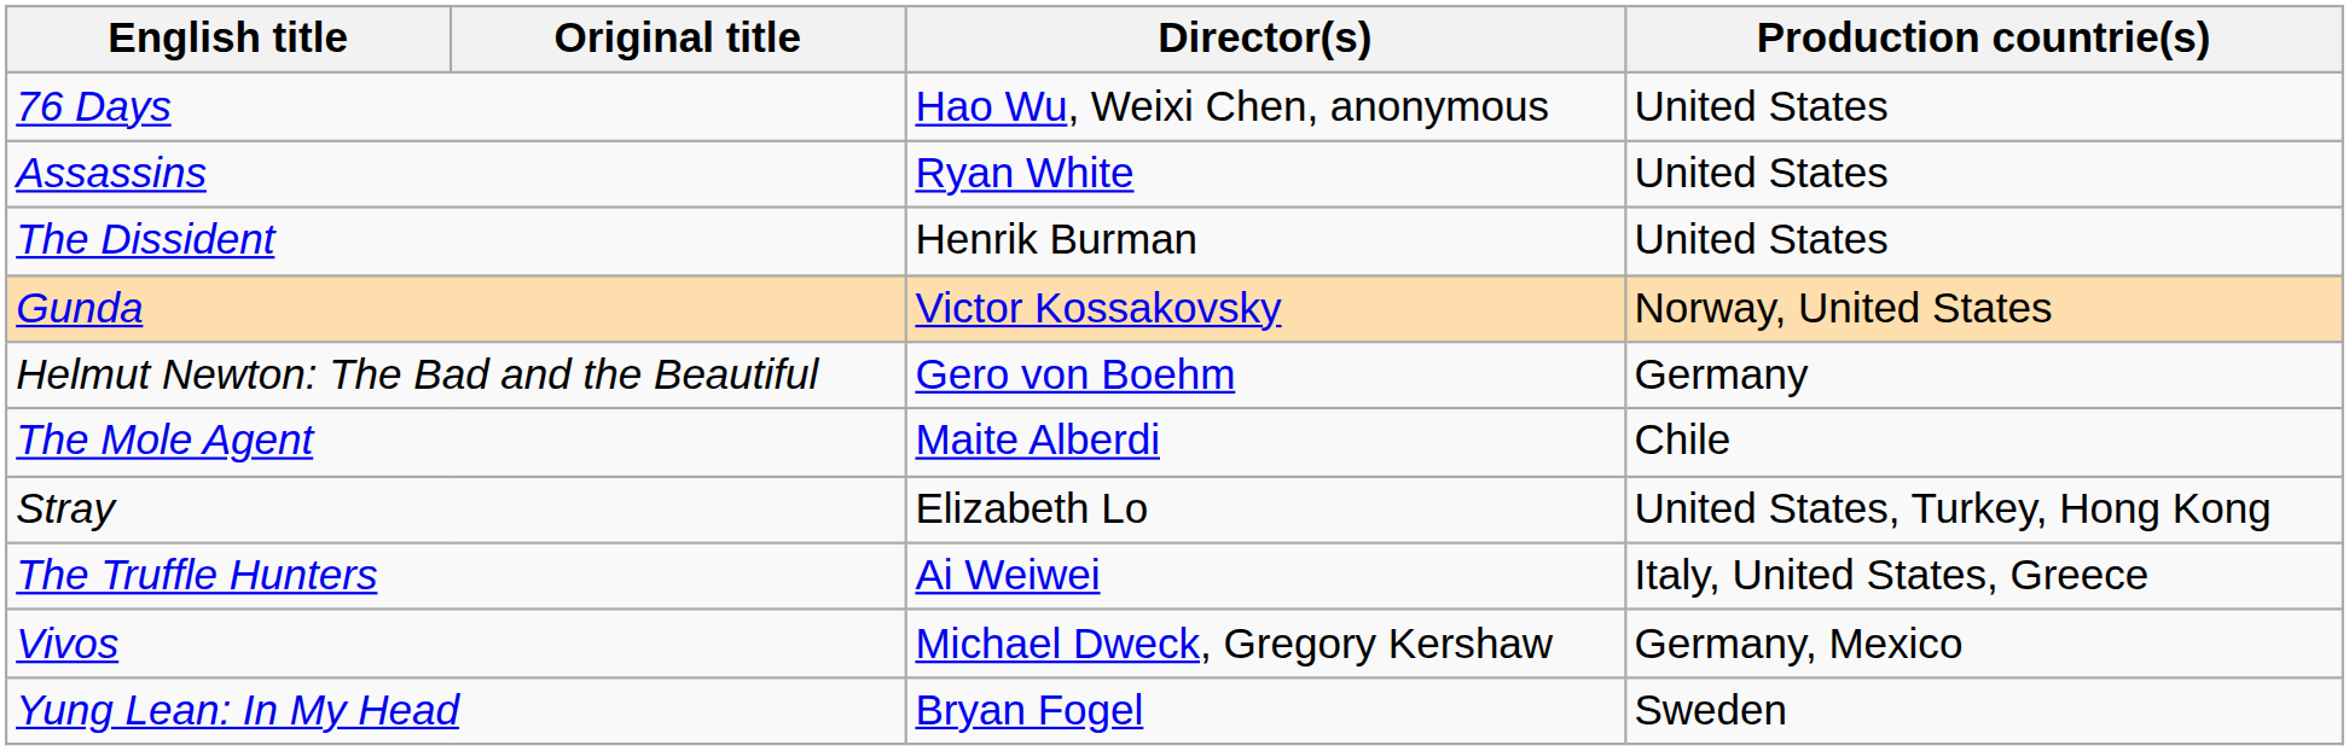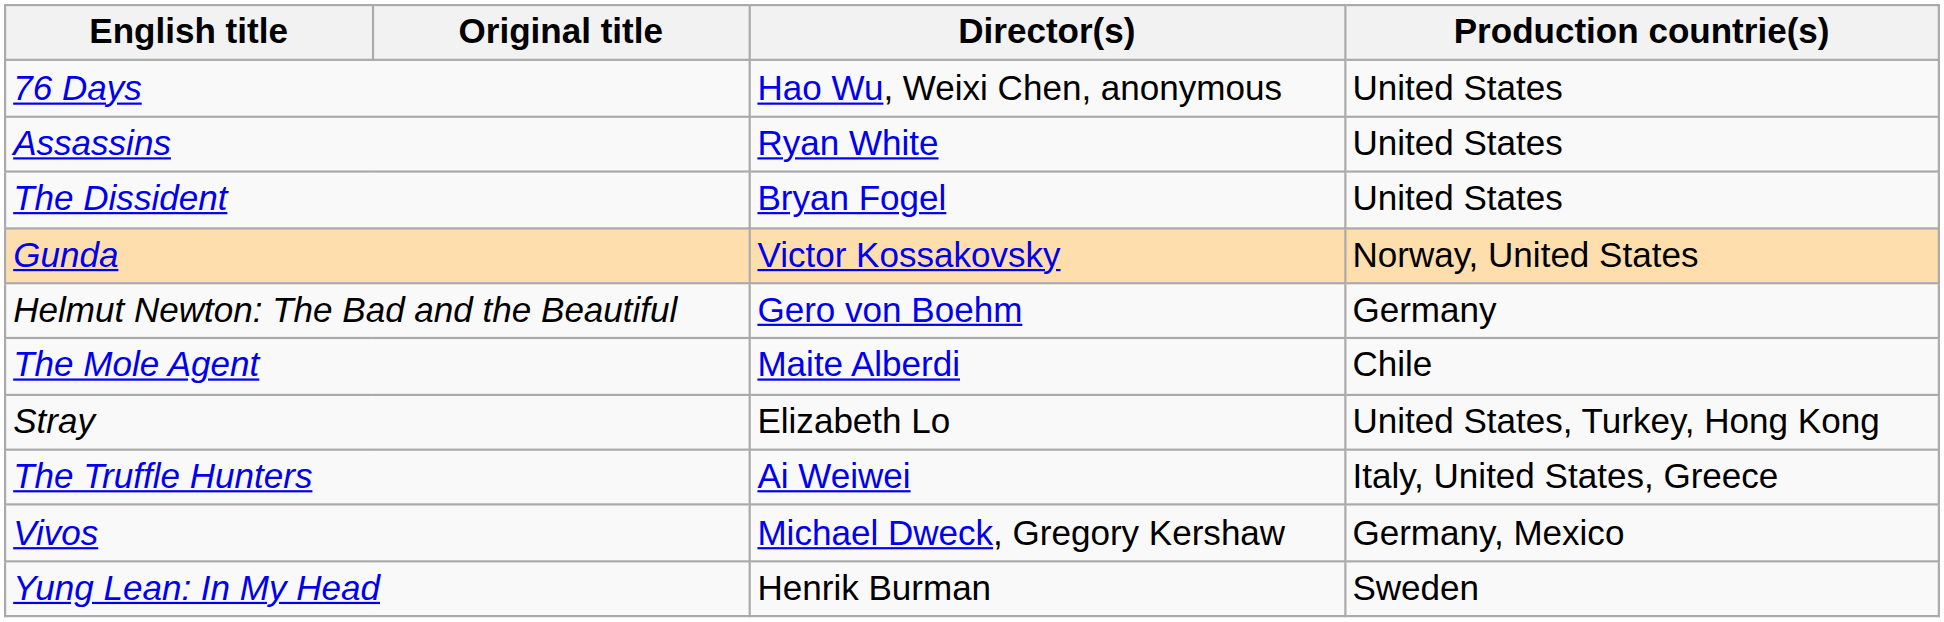 <table class="sortable wikitable" style="width:100%; margin-bottom:4px" cellpadding="5">
 <tr>
 <th scope="col">English title</th>
 <th scope="col">Original title</th>
 <th scope="col">Director(s)</th>
 <th scope="col">Production countrie(s)</th>
 </tr>
 <tr>
 <td colspan="2"><em><a href='#'>76 Days</a></em></td>
 <td><a href='#'>Hao Wu</a>, Weixi Chen, anonymous</td>
 <td>United States</td>
 </tr>
 <tr>
 <td colspan="2"><em><a href='#'>Assassins</a></em></td>
 <td><a href='#'>Ryan White</a></td>
 <td>United States</td>
 </tr>
 <tr>
 <td colspan="2"><em><a href='#'>The Dissident</a></em></td>
-<td>Henrik Burman</td>
+<td><a href='#'>Bryan Fogel</a></td>
 <td>United States</td>
 </tr>
 <tr style="background:#FFDEAD;">
 <td colspan="2"><em><a href='#'>Gunda</a></em></td>
 <td><a href='#'>Victor Kossakovsky</a></td>
 <td>Norway, United States</td>
 </tr>
 <tr>
 <td colspan="2"><em>Helmut Newton: The Bad and the Beautiful</em></td>
 <td><a href='#'>Gero von Boehm</a></td>
 <td>Germany</td>
 </tr>
 <tr>
 <td colspan="2"><em><a href='#'>The Mole Agent</a></em></td>
 <td><a href='#'>Maite Alberdi</a></td>
 <td>Chile</td>
 </tr>
 <tr>
 <td colspan="2"><em>Stray</em></td>
 <td>Elizabeth Lo</td>
 <td>United States, Turkey, Hong Kong</td>
 </tr>
 <tr>
 <td colspan="2"><em><a href='#'>The Truffle Hunters</a></em></td>
 <td><a href='#'>Ai Weiwei</a></td>
 <td>Italy, United States, Greece</td>
 </tr>
 <tr>
 <td colspan="2"><em><a href='#'>Vivos</a></em></td>
 <td><a href='#'>Michael Dweck</a>, Gregory Kershaw</td>
 <td>Germany, Mexico</td>
 </tr>
 <tr>
 <td colspan="2"><em><a href='#'>Yung Lean: In My Head</a></em></td>
-<td><a href='#'>Bryan Fogel</a></td>
+<td>Henrik Burman</td>
 <td>Sweden</td>
 </tr>
 </table>
